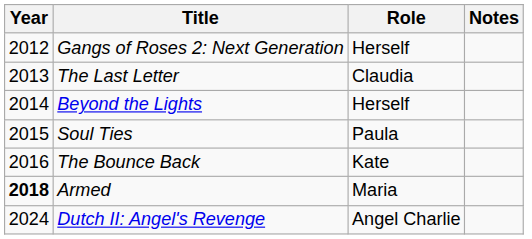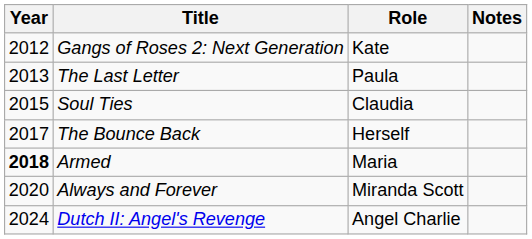 <table class="wikitable plainrowheaders sortable" style="margin-right: 0;">
 <tr>
 <th>Year</th>
 <th>Title</th>
 <th>Role</th>
 <th>Notes</th>
 </tr>
 <tr>
 <td>2012</td>
 <td><em>Gangs of Roses 2: Next Generation</em></td>
-<td>Herself</td>
+<td>Kate</td>
 <td></td>
 </tr>
 <tr>
 <td>2013</td>
 <td><em>The Last Letter</em></td>
-<td>Claudia</td>
-<td></td>
-</tr>
-<tr>
-<td>2014</td>
-<td><em><a href='#'>Beyond the Lights</a></em></td>
-<td>Herself</td>
+<td>Paula</td>
 <td></td>
 </tr>
 <tr>
 <td>2015</td>
 <td><em>Soul Ties</em></td>
-<td>Paula</td>
+<td>Claudia</td>
 <td></td>
 </tr>
 <tr>
-<td>2016</td>
+<td>2017</td>
 <td><em>The Bounce Back</em></td>
-<td>Kate</td>
+<td>Herself</td>
 <td></td>
 </tr>
 <tr>
 <td><strong>2018</strong></td>
 <td><em>Armed</em></td>
 <td>Maria</td>
 <td></td>
 </tr>
 <tr>
+<td>2020</td>
+<td><em>Always and Forever</em></td>
+<td>Miranda Scott</td>
+<td></td>
+</tr>
+<tr>
 <td>2024</td>
 <td><em><a href='#'>Dutch II: Angel's Revenge</a></em></td>
 <td>Angel Charlie</td>
 <td></td>
 </tr>
 </table>
